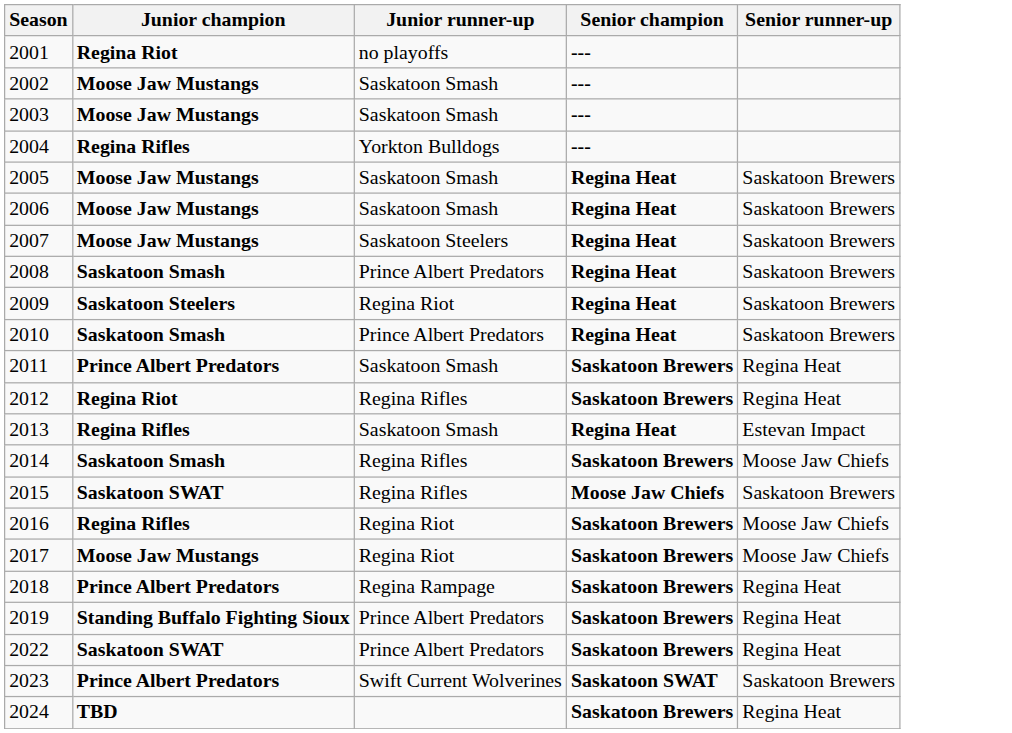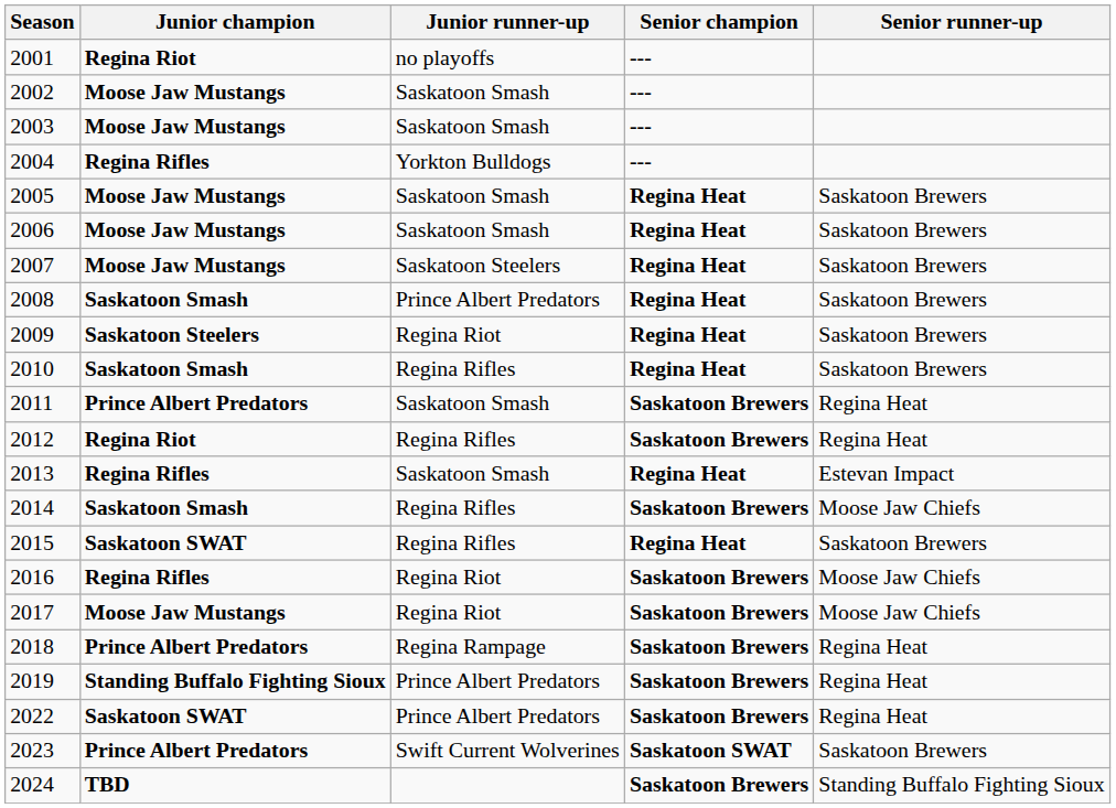 <table class="wikitable">
 <tr>
 <th>Season</th>
 <th>Junior champion</th>
 <th>Junior runner-up</th>
 <th>Senior champion</th>
 <th>Senior runner-up</th>
 </tr>
 <tr>
 <td>2001</td>
 <td><strong>Regina Riot</strong></td>
 <td>no playoffs</td>
 <td><strong>---</strong></td>
 <td></td>
 </tr>
 <tr>
 <td>2002</td>
 <td><strong>Moose Jaw Mustangs</strong></td>
 <td>Saskatoon Smash</td>
 <td><strong>---</strong></td>
 <td></td>
 </tr>
 <tr>
 <td>2003</td>
 <td><strong>Moose Jaw Mustangs</strong></td>
 <td>Saskatoon Smash</td>
 <td><strong>---</strong></td>
 <td></td>
 </tr>
 <tr>
 <td>2004</td>
 <td><strong>Regina Rifles</strong></td>
 <td>Yorkton Bulldogs</td>
 <td><strong>---</strong></td>
 <td></td>
 </tr>
 <tr>
 <td>2005</td>
 <td><strong>Moose Jaw Mustangs</strong></td>
 <td>Saskatoon Smash</td>
 <td><strong>Regina Heat</strong></td>
 <td>Saskatoon Brewers</td>
 </tr>
 <tr>
 <td>2006</td>
 <td><strong>Moose Jaw Mustangs</strong></td>
 <td>Saskatoon Smash</td>
 <td><strong>Regina Heat</strong></td>
 <td>Saskatoon Brewers</td>
 </tr>
 <tr>
 <td>2007</td>
 <td><strong>Moose Jaw Mustangs</strong></td>
 <td>Saskatoon Steelers</td>
 <td><strong>Regina Heat</strong></td>
 <td>Saskatoon Brewers</td>
 </tr>
 <tr>
 <td>2008</td>
 <td><strong>Saskatoon Smash</strong></td>
 <td>Prince Albert Predators</td>
 <td><strong>Regina Heat</strong></td>
 <td>Saskatoon Brewers</td>
 </tr>
 <tr>
 <td>2009</td>
 <td><strong>Saskatoon Steelers</strong></td>
 <td>Regina Riot</td>
 <td><strong>Regina Heat</strong></td>
 <td>Saskatoon Brewers</td>
 </tr>
 <tr>
 <td>2010</td>
 <td><strong>Saskatoon Smash</strong></td>
-<td>Prince Albert Predators</td>
+<td>Regina Rifles</td>
 <td><strong>Regina Heat</strong></td>
 <td>Saskatoon Brewers</td>
 </tr>
 <tr>
 <td>2011</td>
 <td><strong>Prince Albert Predators</strong></td>
 <td>Saskatoon Smash</td>
 <td><strong>Saskatoon Brewers</strong></td>
 <td>Regina Heat</td>
 </tr>
 <tr>
 <td>2012</td>
 <td><strong>Regina Riot</strong></td>
 <td>Regina Rifles</td>
 <td><strong>Saskatoon Brewers</strong></td>
 <td>Regina Heat</td>
 </tr>
 <tr>
 <td>2013</td>
 <td><strong>Regina Rifles</strong></td>
 <td>Saskatoon Smash</td>
 <td><strong>Regina Heat</strong></td>
 <td>Estevan Impact</td>
 </tr>
 <tr>
 <td>2014</td>
 <td><strong>Saskatoon Smash</strong></td>
 <td>Regina Rifles</td>
 <td><strong>Saskatoon Brewers</strong></td>
 <td>Moose Jaw Chiefs</td>
 </tr>
 <tr>
 <td>2015</td>
 <td><strong>Saskatoon SWAT</strong></td>
 <td>Regina Rifles</td>
-<td><strong>Moose Jaw Chiefs</strong></td>
+<td><strong>Regina Heat</strong></td>
 <td>Saskatoon Brewers</td>
 </tr>
 <tr>
 <td>2016</td>
 <td><strong>Regina Rifles</strong></td>
 <td>Regina Riot</td>
 <td><strong>Saskatoon Brewers</strong></td>
 <td>Moose Jaw Chiefs</td>
 </tr>
 <tr>
 <td>2017</td>
 <td><strong>Moose Jaw Mustangs</strong></td>
 <td>Regina Riot</td>
 <td><strong>Saskatoon Brewers</strong></td>
 <td>Moose Jaw Chiefs</td>
 </tr>
 <tr>
 <td>2018</td>
 <td><strong>Prince Albert Predators</strong></td>
 <td>Regina Rampage</td>
 <td><strong>Saskatoon Brewers</strong></td>
 <td>Regina Heat</td>
 </tr>
 <tr>
 <td>2019</td>
 <td><strong>Standing Buffalo Fighting Sioux</strong></td>
 <td>Prince Albert Predators</td>
 <td><strong>Saskatoon Brewers</strong></td>
 <td>Regina Heat</td>
 </tr>
 <tr>
 <td>2022</td>
 <td><strong>Saskatoon SWAT</strong></td>
 <td>Prince Albert Predators</td>
 <td><strong>Saskatoon Brewers</strong></td>
 <td>Regina Heat</td>
 </tr>
 <tr>
 <td>2023</td>
 <td><strong>Prince Albert Predators</strong></td>
 <td>Swift Current Wolverines</td>
 <td><strong>Saskatoon SWAT</strong></td>
 <td>Saskatoon Brewers</td>
 </tr>
 <tr>
 <td>2024</td>
 <td><strong>TBD</strong></td>
 <td></td>
 <td><strong>Saskatoon Brewers</strong></td>
-<td>Regina Heat</td>
+<td>Standing Buffalo Fighting Sioux</td>
 </tr>
 </table>
